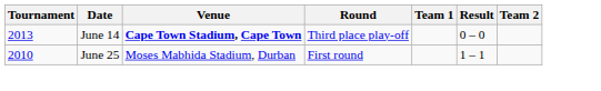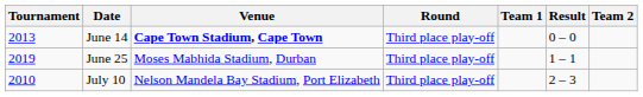 <table class="wikitable">
 <tr>
 <th>Tournament</th>
 <th>Date</th>
 <th>Venue</th>
 <th>Round</th>
 <th>Team 1</th>
 <th>Result</th>
 <th>Team 2</th>
 </tr>
 <tr>
 <td><a href='#'>2013</a></td>
 <td>June 14</td>
 <td><strong> <a href='#'>Cape Town Stadium</a>, <a href='#'>Cape Town</a></strong></td>
 <td><a href='#'>Third place play-off</a></td>
 <td></td>
 <td>0 – 0</td>
 <td></td>
 </tr>
 <tr>
-<td><a href='#'>2010</a></td>
+<td><a href='#'>2019</a></td>
 <td>June 25</td>
 <td> <a href='#'>Moses Mabhida Stadium</a>, <a href='#'>Durban</a></td>
-<td><a href='#'>First round</a></td>
+<td><a href='#'>Third place play-off</a></td>
 <td></td>
 <td>1 – 1</td>
 <td></td>
 </tr>
+<tr>
+<td><a href='#'>2010</a></td>
+<td>July 10</td>
+<td> <a href='#'>Nelson Mandela Bay Stadium</a>, <a href='#'>Port Elizabeth</a></td>
+<td><a href='#'>Third place play-off</a></td>
+<td></td>
+<td>2 – 3</td>
+<td></td>
+</tr>
 </table>
